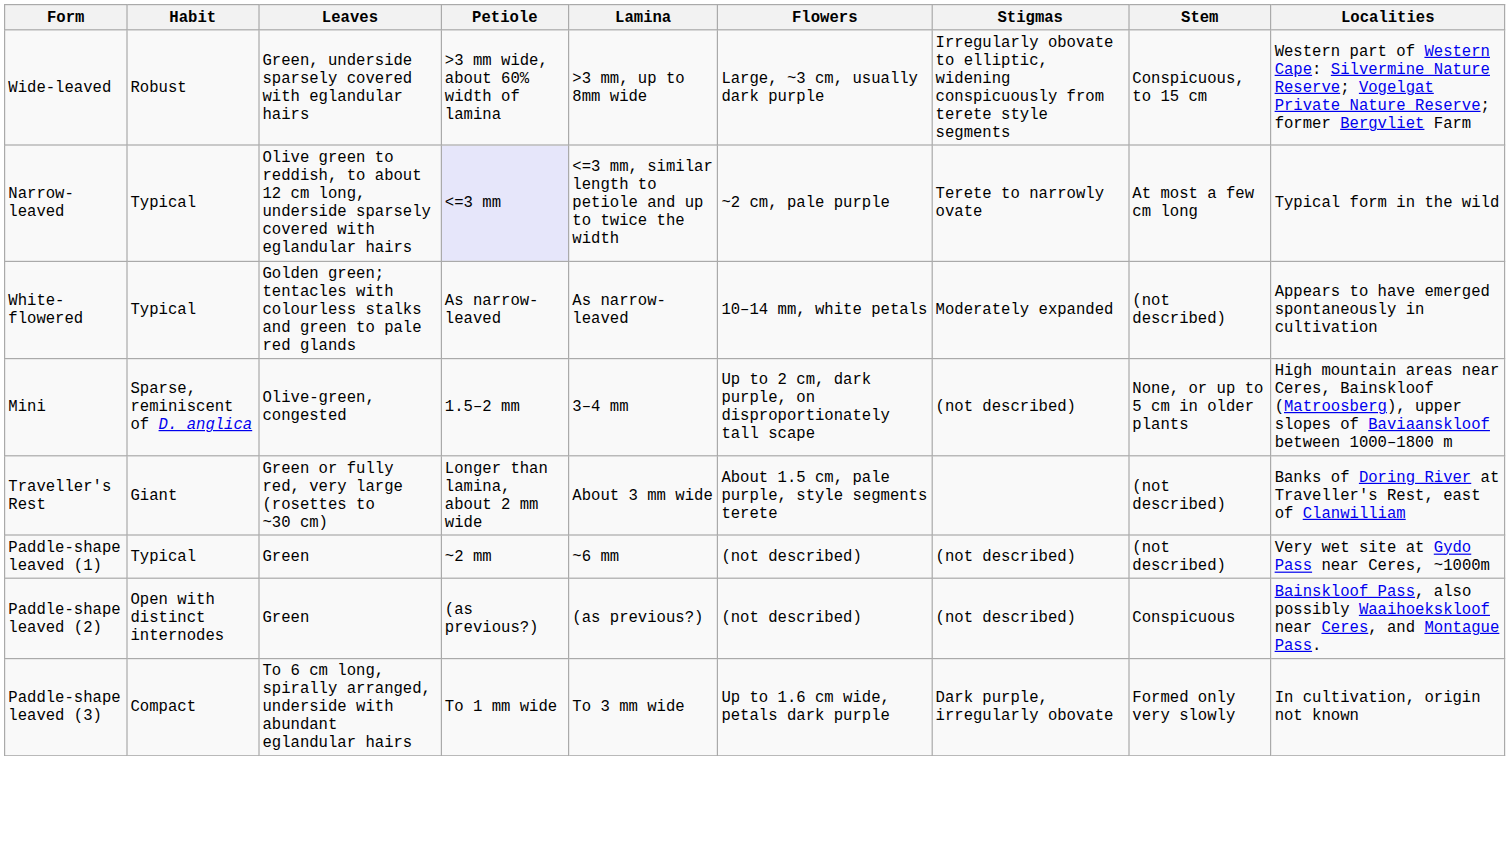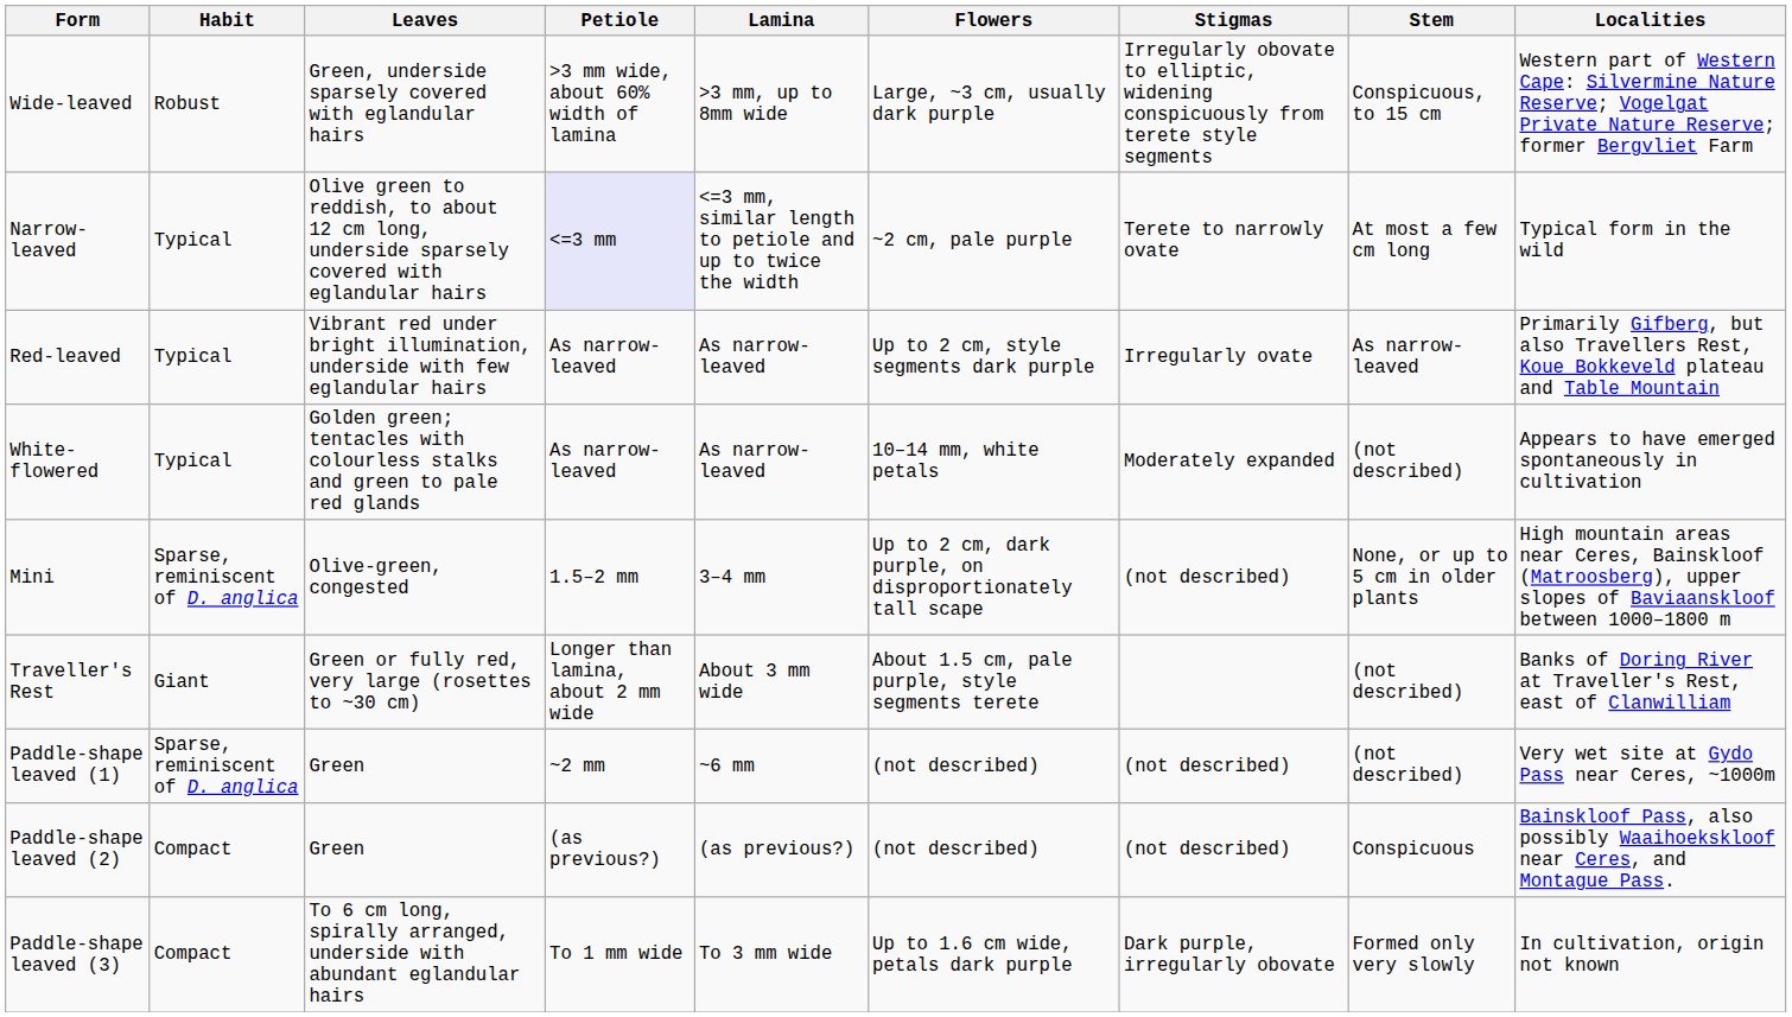 <table class="wikitable mw-collapsible">
 <tr>
 <th>Form</th>
 <th>Habit</th>
 <th>Leaves</th>
 <th>Petiole</th>
 <th>Lamina</th>
 <th>Flowers</th>
 <th>Stigmas</th>
 <th>Stem</th>
 <th>Localities</th>
 </tr>
 <tr>
 <td>Wide-leaved</td>
 <td>Robust</td>
 <td>Green, underside sparsely covered with eglandular hairs</td>
 <td>>3 mm wide, about 60% width of lamina</td>
 <td>>3 mm, up to 8mm wide</td>
 <td>Large, ~3 cm, usually dark purple</td>
 <td>Irregularly obovate to elliptic, widening conspicuously from terete style segments</td>
 <td>Conspicuous, to 15 cm</td>
 <td>Western part of <a href='#'>Western Cape</a>: <a href='#'>Silvermine Nature Reserve</a>; <a href='#'>Vogelgat Private Nature Reserve</a>; former <a href='#'>Bergvliet</a> Farm</td>
 </tr>
 <tr>
 <td>Narrow-leaved</td>
 <td>Typical</td>
 <td>Olive green to reddish, to about 12 cm long, underside sparsely covered with eglandular hairs</td>
 <td style="background: lavender;"><=3 mm</td>
 <td><=3 mm, similar length to petiole and up to twice the width</td>
 <td>~2 cm, pale purple</td>
 <td>Terete to narrowly ovate</td>
 <td>At most a few cm long</td>
 <td>Typical form in the wild</td>
+</tr>
+<tr>
+<td>Red-leaved</td>
+<td>Typical</td>
+<td>Vibrant red under bright illumination, underside with few eglandular hairs</td>
+<td>As narrow-leaved</td>
+<td>As narrow-leaved</td>
+<td>Up to 2 cm, style segments dark purple</td>
+<td>Irregularly ovate</td>
+<td>As narrow-leaved</td>
+<td>Primarily <a href='#'>Gifberg</a>, but also Travellers Rest, <a href='#'>Koue Bokkeveld</a> plateau and <a href='#'>Table Mountain</a></td>
 </tr>
 <tr>
 <td>White-flowered</td>
 <td>Typical</td>
 <td>Golden green; tentacles with colourless stalks and green to pale red glands</td>
 <td>As narrow-leaved</td>
 <td>As narrow-leaved</td>
 <td>10–14 mm, white petals</td>
 <td>Moderately expanded</td>
 <td>(not described)</td>
 <td>Appears to have emerged spontaneously in cultivation</td>
 </tr>
 <tr>
 <td>Mini</td>
 <td>Sparse, reminiscent of <em><a href='#'>D. anglica</a></em></td>
 <td>Olive-green, congested</td>
 <td>1.5–2 mm</td>
 <td>3–4 mm</td>
 <td>Up to 2 cm, dark purple, on disproportionately tall scape</td>
 <td>(not described)</td>
 <td>None, or up to 5 cm in older plants</td>
 <td>High mountain areas near Ceres, Bainskloof (<a href='#'>Matroosberg</a>), upper slopes of <a href='#'>Baviaanskloof</a> between 1000–1800 m</td>
 </tr>
 <tr>
 <td>Traveller's Rest</td>
 <td>Giant</td>
 <td>Green or fully red, very large (rosettes to ~30 cm)</td>
 <td>Longer than lamina, about 2 mm wide</td>
 <td>About 3 mm wide</td>
 <td>About 1.5 cm, pale purple, style segments terete</td>
 <td></td>
 <td>(not described)</td>
 <td>Banks of <a href='#'>Doring River</a> at Traveller's Rest, east of <a href='#'>Clanwilliam</a></td>
 </tr>
 <tr>
 <td>Paddle-shape leaved (1)</td>
-<td>Typical</td>
+<td>Sparse, reminiscent of <em><a href='#'>D. anglica</a></em></td>
 <td>Green</td>
 <td>~2 mm</td>
 <td>~6 mm</td>
 <td>(not described)</td>
 <td>(not described)</td>
 <td>(not described)</td>
 <td>Very wet site at <a href='#'>Gydo Pass</a> near Ceres, ~1000m</td>
 </tr>
 <tr>
 <td>Paddle-shape leaved (2)</td>
-<td>Open with distinct internodes</td>
+<td>Compact</td>
 <td>Green</td>
 <td>(as previous?)</td>
 <td>(as previous?)</td>
 <td>(not described)</td>
 <td>(not described)</td>
 <td>Conspicuous</td>
 <td><a href='#'>Bainskloof Pass</a>, also possibly <a href='#'>Waaihoekskloof</a> near <a href='#'>Ceres</a>, and <a href='#'>Montague Pass</a>.</td>
 </tr>
 <tr>
 <td>Paddle-shape leaved (3)</td>
 <td>Compact</td>
 <td>To 6 cm long, spirally arranged, underside with abundant eglandular hairs</td>
 <td>To 1 mm wide</td>
 <td>To 3 mm wide</td>
 <td>Up to 1.6 cm wide, petals dark purple</td>
 <td>Dark purple, irregularly obovate</td>
 <td>Formed only very slowly</td>
 <td>In cultivation, origin not known</td>
 </tr>
 </table>
